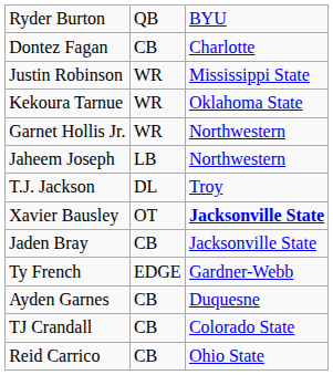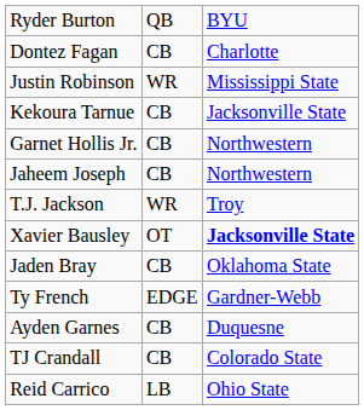 <table class="wikitable">
 <tr>
 <td>Ryder Burton</td>
 <td>QB</td>
 <td><a href='#'>BYU</a></td>
 </tr>
 <tr>
 <td>Dontez Fagan</td>
 <td>CB</td>
 <td><a href='#'>Charlotte</a></td>
 </tr>
 <tr>
 <td>Justin Robinson</td>
 <td>WR</td>
 <td><a href='#'>Mississippi State</a></td>
 </tr>
 <tr>
 <td>Kekoura Tarnue</td>
-<td>WR</td>
-<td><a href='#'>Oklahoma State</a></td>
+<td>CB</td>
+<td><a href='#'>Jacksonville State</a></td>
 </tr>
 <tr>
 <td>Garnet Hollis Jr.</td>
-<td>WR</td>
+<td>CB</td>
 <td><a href='#'>Northwestern</a></td>
 </tr>
 <tr>
 <td>Jaheem Joseph</td>
-<td>LB</td>
+<td>CB</td>
 <td><a href='#'>Northwestern</a></td>
 </tr>
 <tr>
 <td>T.J. Jackson</td>
-<td>DL</td>
+<td>WR</td>
 <td><a href='#'>Troy</a></td>
 </tr>
 <tr>
 <td>Xavier Bausley</td>
 <td>OT</td>
 <td><strong><a href='#'>Jacksonville State</a></strong></td>
 </tr>
 <tr>
 <td>Jaden Bray</td>
 <td>CB</td>
-<td><a href='#'>Jacksonville State</a></td>
+<td><a href='#'>Oklahoma State</a></td>
 </tr>
 <tr>
 <td>Ty French</td>
 <td>EDGE</td>
 <td><a href='#'>Gardner-Webb</a></td>
 </tr>
 <tr>
 <td>Ayden Garnes</td>
 <td>CB</td>
 <td><a href='#'>Duquesne</a></td>
 </tr>
 <tr>
 <td>TJ Crandall</td>
 <td>CB</td>
 <td><a href='#'>Colorado State</a></td>
 </tr>
 <tr>
 <td>Reid Carrico</td>
-<td>CB</td>
+<td>LB</td>
 <td><a href='#'>Ohio State</a></td>
 </tr>
 <tr>
 </tr>
 </table>
